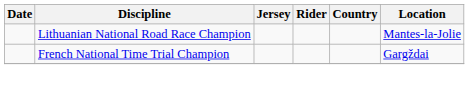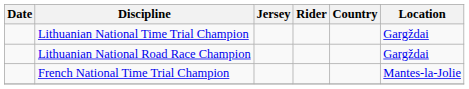 <table class="wikitable">
 <tr>
 <th>Date</th>
 <th>Discipline</th>
 <th>Jersey</th>
 <th>Rider</th>
 <th>Country</th>
 <th>Location</th>
 </tr>
 <tr>
 <td></td>
+<td><a href='#'>Lithuanian National Time Trial Champion</a></td>
+<td></td>
+<td></td>
+<td></td>
+<td><a href='#'>Gargždai</a></td>
+</tr>
+<tr>
+<td></td>
 <td><a href='#'>Lithuanian National Road Race Champion</a></td>
 <td></td>
 <td></td>
 <td></td>
-<td><a href='#'>Mantes-la-Jolie</a></td>
+<td><a href='#'>Gargždai</a></td>
 </tr>
 <tr>
 <td></td>
 <td><a href='#'>French National Time Trial Champion</a></td>
 <td></td>
 <td></td>
 <td></td>
-<td><a href='#'>Gargždai</a></td>
+<td><a href='#'>Mantes-la-Jolie</a></td>
 </tr>
 <tr>
 </tr>
 </table>
